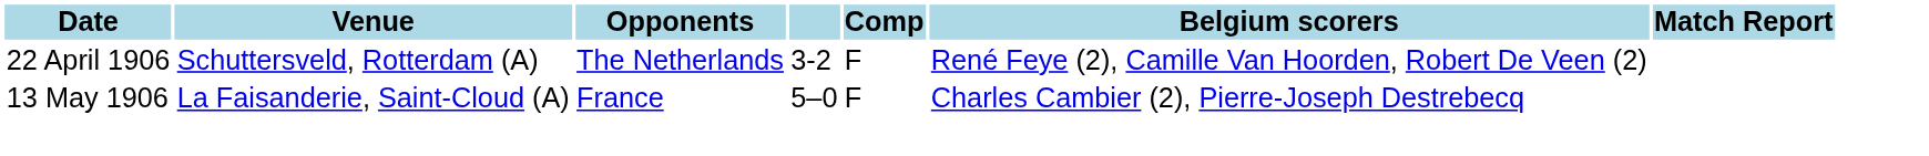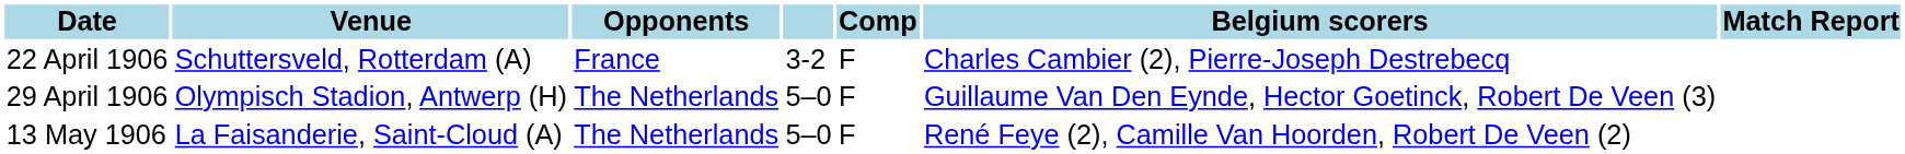 <table>
 <tr>
 <th style="background: lightblue;">Date</th>
 <th style="background: lightblue;">Venue</th>
 <th style="background: lightblue;">Opponents</th>
 <th style="background: lightblue;" align=center></th>
 <th style="background: lightblue;" align=center>Comp</th>
 <th style="background: lightblue;">Belgium scorers</th>
 <th style="background: lightblue;">Match Report</th>
 </tr>
 <tr>
 <td>22 April 1906</td>
 <td><a href='#'>Schuttersveld</a>, <a href='#'>Rotterdam</a> (A)</td>
-<td><a href='#'>The Netherlands</a></td>
+<td><a href='#'>France</a></td>
 <td>3-2</td>
 <td>F</td>
-<td><a href='#'>René Feye</a> (2), <a href='#'>Camille Van Hoorden</a>, <a href='#'>Robert De Veen</a> (2)</td>
+<td><a href='#'>Charles Cambier</a> (2), <a href='#'>Pierre-Joseph Destrebecq</a></td>
+<td></td>
+</tr>
+<tr>
+<td>29 April 1906</td>
+<td><a href='#'>Olympisch Stadion</a>, <a href='#'>Antwerp</a> (H)</td>
+<td><a href='#'>The Netherlands</a></td>
+<td>5–0</td>
+<td>F</td>
+<td><a href='#'>Guillaume Van Den Eynde</a>, <a href='#'>Hector Goetinck</a>, <a href='#'>Robert De Veen</a> (3)</td>
 <td></td>
 </tr>
 <tr>
 <td>13 May 1906</td>
 <td><a href='#'>La Faisanderie</a>, <a href='#'>Saint-Cloud</a> (A)</td>
-<td><a href='#'>France</a></td>
+<td><a href='#'>The Netherlands</a></td>
 <td>5–0</td>
 <td>F</td>
-<td><a href='#'>Charles Cambier</a> (2), <a href='#'>Pierre-Joseph Destrebecq</a></td>
+<td><a href='#'>René Feye</a> (2), <a href='#'>Camille Van Hoorden</a>, <a href='#'>Robert De Veen</a> (2)</td>
 <td></td>
 </tr>
 </table>
